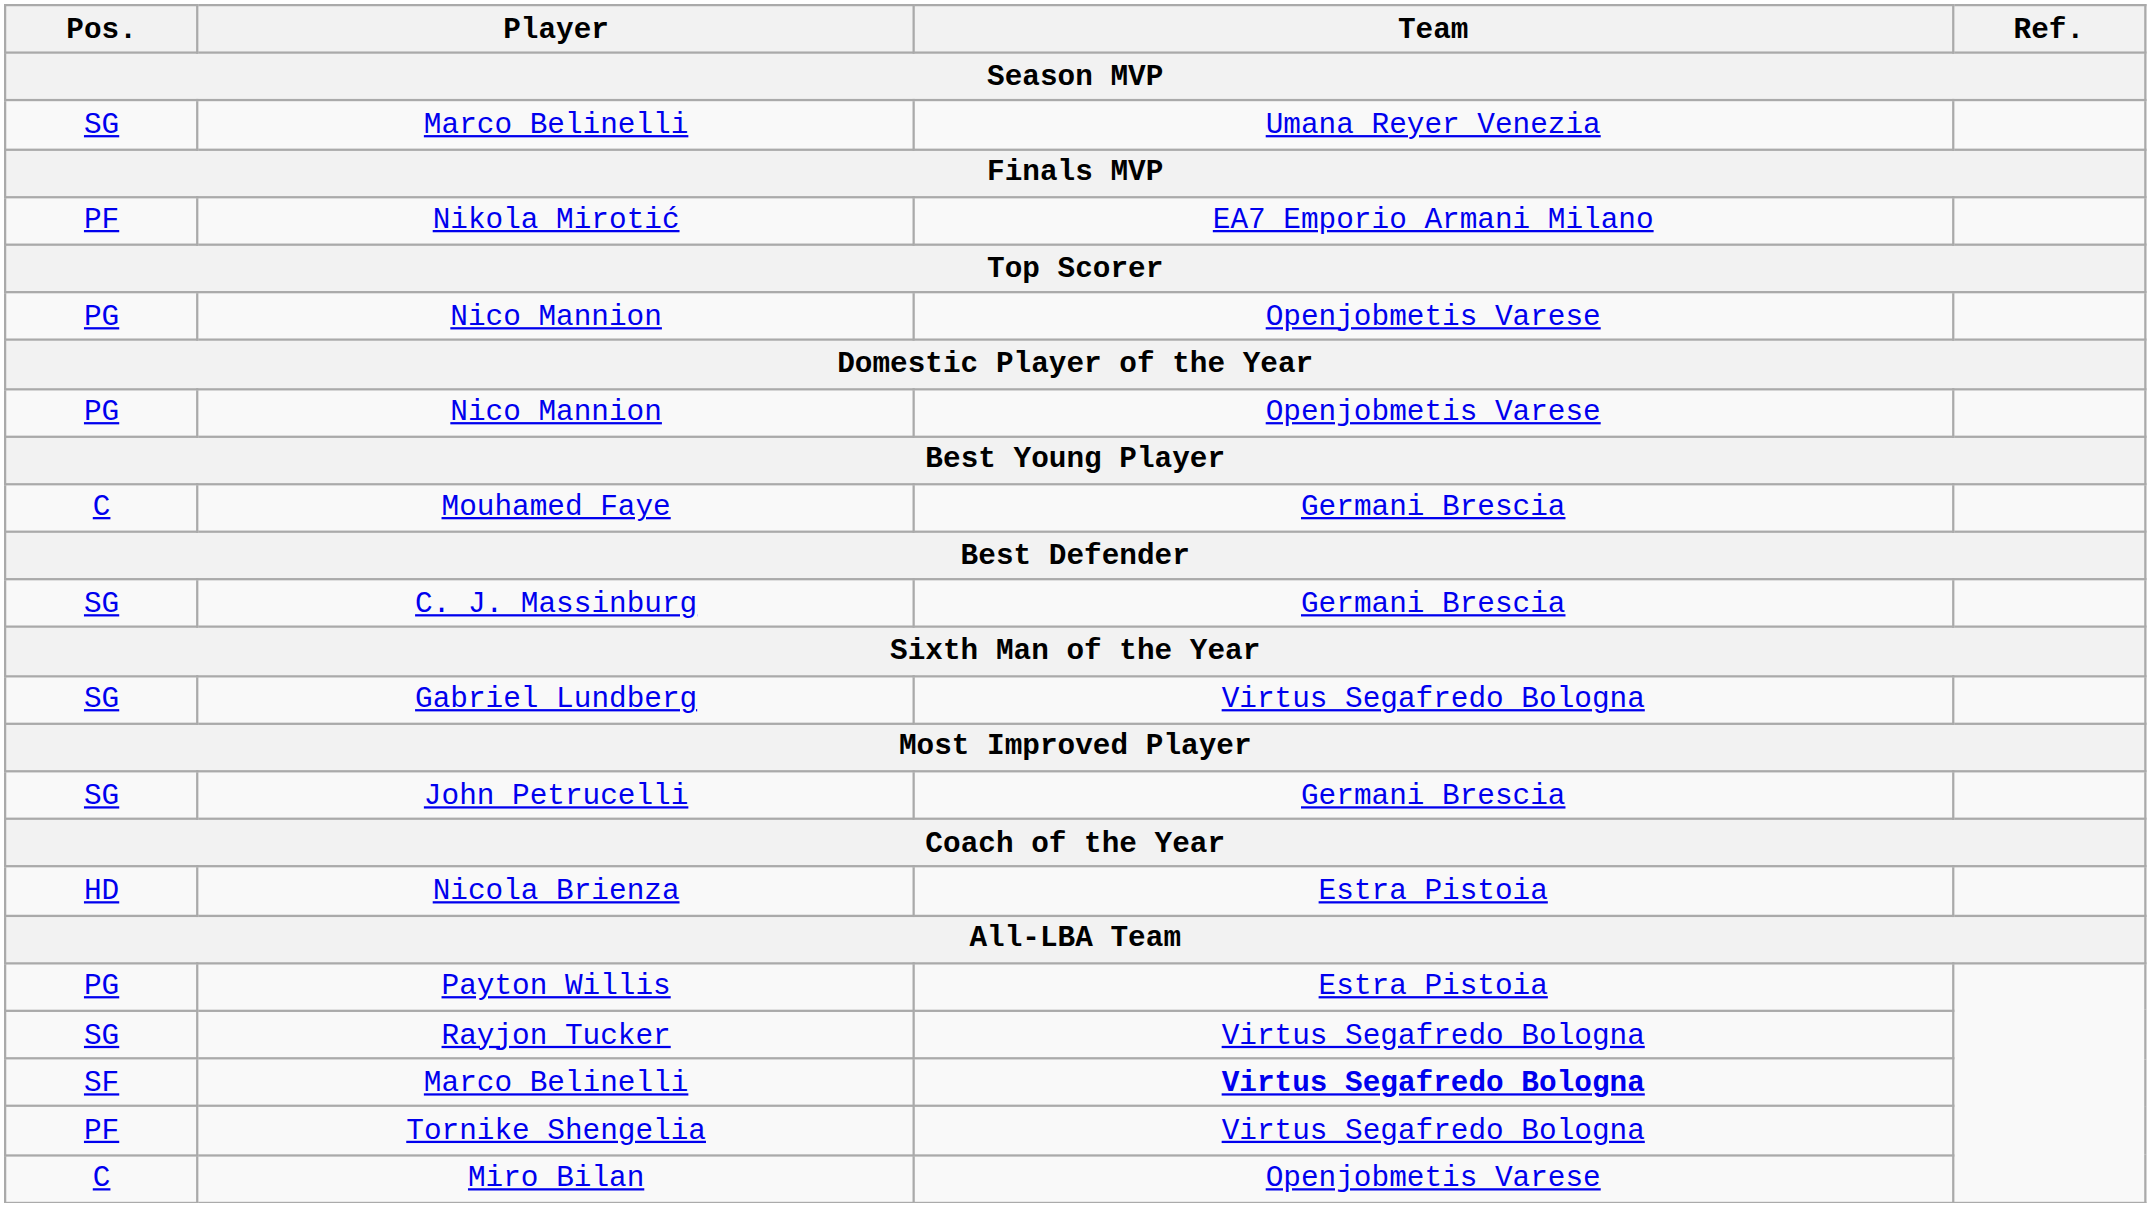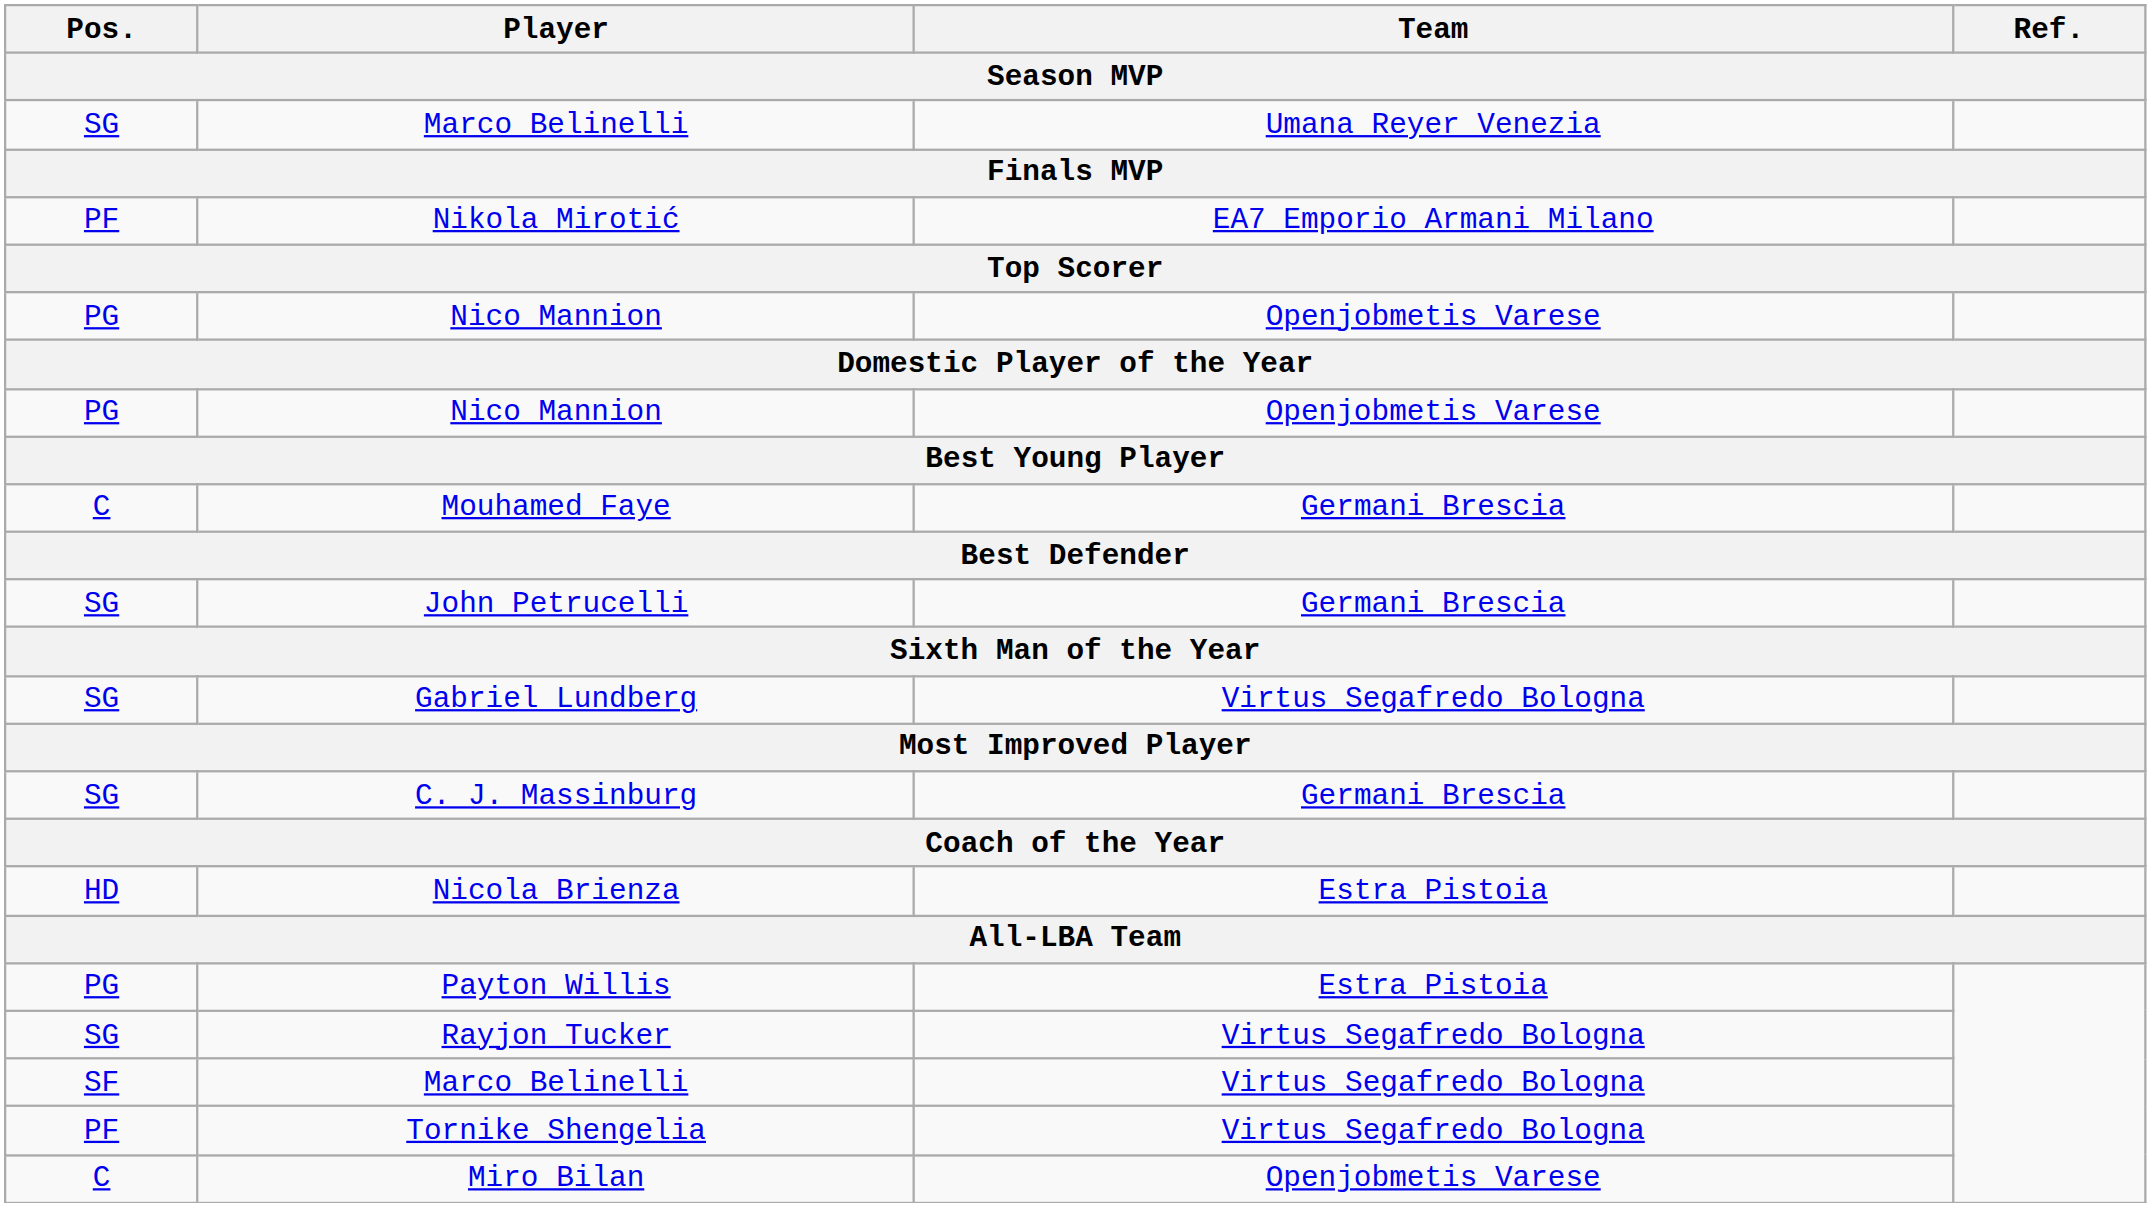 <table | class="wikitable" style="text-align: center;" width="75%">
 <tr>
 <th>Pos.</th>
 <th>Player</th>
 <th>Team</th>
 <th>Ref.</th>
 </tr>
 <tr>
 <th colspan="4">Season MVP</th>
 </tr>
 <tr>
 <td><a href='#'>SG</a></td>
 <td> <a href='#'>Marco Belinelli</a></td>
 <td><a href='#'>Umana Reyer Venezia</a></td>
 <td></td>
 </tr>
 <tr>
 <th colspan="4">Finals MVP</th>
 </tr>
 <tr>
 <td><a href='#'>PF</a></td>
 <td> <a href='#'>Nikola Mirotić</a></td>
 <td><a href='#'>EA7 Emporio Armani Milano</a></td>
 <td></td>
 </tr>
 <tr>
 <th colspan="4">Top Scorer</th>
 </tr>
 <tr>
 <td><a href='#'>PG</a></td>
 <td> <a href='#'>Nico Mannion</a></td>
 <td><a href='#'>Openjobmetis Varese</a></td>
 <td></td>
 </tr>
 <tr>
 <th colspan="4">Domestic Player of the Year</th>
 </tr>
 <tr>
 <td><a href='#'>PG</a></td>
 <td> <a href='#'>Nico Mannion</a></td>
 <td><a href='#'>Openjobmetis Varese</a></td>
 <td></td>
 </tr>
 <tr>
 <th colspan="4">Best Young Player</th>
 </tr>
 <tr>
 <td><a href='#'>C</a></td>
 <td> <a href='#'>Mouhamed Faye</a></td>
 <td><a href='#'>Germani Brescia</a></td>
 <td></td>
 </tr>
 <tr>
 <th colspan="4">Best Defender</th>
 </tr>
 <tr>
 <td><a href='#'>SG</a></td>
-<td> <a href='#'>C. J. Massinburg</a></td>
+<td> <a href='#'>John Petrucelli</a></td>
 <td><a href='#'>Germani Brescia</a></td>
 <td></td>
 </tr>
 <tr>
 <th colspan="4">Sixth Man of the Year</th>
 </tr>
 <tr>
 <td><a href='#'>SG</a></td>
 <td> <a href='#'>Gabriel Lundberg</a></td>
 <td><a href='#'>Virtus Segafredo Bologna</a></td>
 <td></td>
 </tr>
 <tr>
 <th colspan="4">Most Improved Player</th>
 </tr>
 <tr>
 <td><a href='#'>SG</a></td>
-<td> <a href='#'>John Petrucelli</a></td>
+<td> <a href='#'>C. J. Massinburg</a></td>
 <td><a href='#'>Germani Brescia</a></td>
 <td></td>
 </tr>
 <tr>
 <th colspan="4">Coach of the Year</th>
 </tr>
 <tr>
 <td><a href='#'>HD</a></td>
 <td> <a href='#'>Nicola Brienza</a></td>
 <td><a href='#'>Estra Pistoia</a></td>
 <td></td>
 </tr>
 <tr>
 <th colspan="4">All-LBA Team</th>
 </tr>
 <tr>
 <td><a href='#'>PG</a></td>
 <td> <a href='#'>Payton Willis</a></td>
 <td><a href='#'>Estra Pistoia</a></td>
 <td rowspan="5"></td>
 </tr>
 <tr>
 <td><a href='#'>SG</a></td>
 <td> <a href='#'>Rayjon Tucker</a></td>
 <td><a href='#'>Virtus Segafredo Bologna</a></td>
 </tr>
 <tr>
 <td><a href='#'>SF</a></td>
 <td> <a href='#'>Marco Belinelli</a></td>
-<td><strong><a href='#'>Virtus Segafredo Bologna</a></strong></td>
+<td><a href='#'>Virtus Segafredo Bologna</a></td>
 </tr>
 <tr>
 <td><a href='#'>PF</a></td>
 <td> <a href='#'>Tornike Shengelia</a></td>
 <td><a href='#'>Virtus Segafredo Bologna</a></td>
 </tr>
 <tr>
 <td><a href='#'>C</a></td>
 <td> <a href='#'>Miro Bilan</a></td>
 <td><a href='#'>Openjobmetis Varese</a></td>
 </tr>
 </table>
